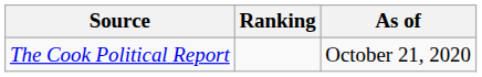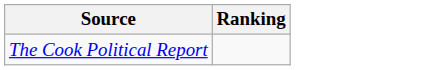 <table class="wikitable" style="text-align:center">
 <tr>
 <th>Source</th>
 <th>Ranking</th>
-<th>As of</th>
 </tr>
 <tr>
 <td align=left><em><a href='#'>The Cook Political Report</a></em></td>
 <td></td>
-<td>October 21, 2020</td>
 </tr>
 </table>
